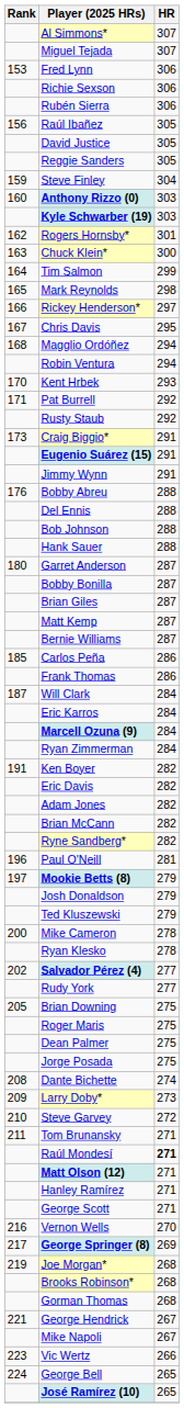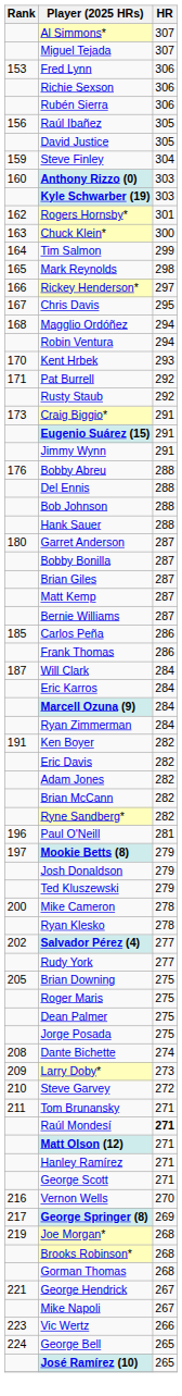 <table class="wikitable" style="float:left;">
 <tr style="white-space: nowrap;">
 <th>Rank</th>
 <th>Player (2025 HRs)</th>
 <th>HR</th>
 </tr>
 <tr>
 <td></td>
 <td style="background:#ffffbb;"><a href='#'>Al Simmons</a>*</td>
 <td>307</td>
 </tr>
 <tr>
 <td></td>
 <td><a href='#'>Miguel Tejada</a></td>
 <td>307</td>
 </tr>
 <tr>
 <td>153</td>
 <td><a href='#'>Fred Lynn</a></td>
 <td>306</td>
 </tr>
 <tr>
 <td></td>
 <td><a href='#'>Richie Sexson</a></td>
 <td>306</td>
 </tr>
 <tr>
 <td></td>
 <td><a href='#'>Rubén Sierra</a></td>
 <td>306</td>
 </tr>
 <tr>
 <td>156</td>
 <td><a href='#'>Raúl Ibañez</a></td>
 <td>305</td>
 </tr>
 <tr>
 <td></td>
 <td><a href='#'>David Justice</a></td>
-<td>305</td>
-</tr>
-<tr>
-<td></td>
-<td><a href='#'>Reggie Sanders</a></td>
 <td>305</td>
 </tr>
 <tr>
 <td>159</td>
 <td><a href='#'>Steve Finley</a></td>
 <td>304</td>
 </tr>
 <tr>
 <td>160</td>
 <td style="background:#cfecec;"><strong><a href='#'>Anthony Rizzo</a> (0)</strong></td>
 <td>303</td>
 </tr>
 <tr>
 <td></td>
 <td style="background:#cfecec;"><strong><a href='#'>Kyle Schwarber</a> (19)</strong></td>
 <td>303</td>
 </tr>
 <tr>
 <td>162</td>
 <td style="background:#ffffbb;"><a href='#'>Rogers Hornsby</a>*</td>
 <td>301</td>
 </tr>
 <tr>
 <td>163</td>
 <td style="background:#ffffbb;"><a href='#'>Chuck Klein</a>*</td>
 <td>300</td>
 </tr>
 <tr>
 <td>164</td>
 <td><a href='#'>Tim Salmon</a></td>
 <td>299</td>
 </tr>
 <tr>
 <td>165</td>
 <td><a href='#'>Mark Reynolds</a></td>
 <td>298</td>
 </tr>
 <tr>
 <td>166</td>
 <td style="background:#ffffbb;"><a href='#'>Rickey Henderson</a>*</td>
 <td>297</td>
 </tr>
 <tr>
 <td>167</td>
 <td><a href='#'>Chris Davis</a></td>
 <td>295</td>
 </tr>
 <tr>
 <td>168</td>
 <td><a href='#'>Magglio Ordóñez</a></td>
 <td>294</td>
 </tr>
 <tr>
 <td></td>
 <td><a href='#'>Robin Ventura</a></td>
 <td>294</td>
 </tr>
 <tr>
 <td>170</td>
 <td><a href='#'>Kent Hrbek</a></td>
 <td>293</td>
 </tr>
 <tr>
 <td>171</td>
 <td><a href='#'>Pat Burrell</a></td>
 <td>292</td>
 </tr>
 <tr>
 <td></td>
 <td><a href='#'>Rusty Staub</a></td>
 <td>292</td>
 </tr>
 <tr>
 <td>173</td>
 <td style="background:#ffffbb;"><a href='#'>Craig Biggio</a>*</td>
 <td>291</td>
 </tr>
 <tr>
 <td></td>
 <td style="background:#cfecec;"><strong><a href='#'>Eugenio Suárez</a> (15)</strong></td>
 <td>291</td>
 </tr>
 <tr>
 <td></td>
 <td><a href='#'>Jimmy Wynn</a></td>
 <td>291</td>
 </tr>
 <tr>
 <td>176</td>
 <td><a href='#'>Bobby Abreu</a></td>
 <td>288</td>
 </tr>
 <tr>
 <td></td>
 <td><a href='#'>Del Ennis</a></td>
 <td>288</td>
 </tr>
 <tr>
 <td></td>
 <td><a href='#'>Bob Johnson</a></td>
 <td>288</td>
 </tr>
 <tr>
 <td></td>
 <td><a href='#'>Hank Sauer</a></td>
 <td>288</td>
 </tr>
 <tr>
 <td>180</td>
 <td><a href='#'>Garret Anderson</a></td>
 <td>287</td>
 </tr>
 <tr>
 <td></td>
 <td><a href='#'>Bobby Bonilla</a></td>
 <td>287</td>
 </tr>
 <tr>
 <td></td>
 <td><a href='#'>Brian Giles</a></td>
 <td>287</td>
 </tr>
 <tr>
 <td></td>
 <td><a href='#'>Matt Kemp</a></td>
 <td>287</td>
 </tr>
 <tr>
 <td></td>
 <td><a href='#'>Bernie Williams</a></td>
 <td>287</td>
 </tr>
 <tr>
 <td>185</td>
 <td><a href='#'>Carlos Peña</a></td>
 <td>286</td>
 </tr>
 <tr>
 <td></td>
 <td><a href='#'>Frank Thomas</a></td>
 <td>286</td>
 </tr>
 <tr>
 <td>187</td>
 <td><a href='#'>Will Clark</a></td>
 <td>284</td>
 </tr>
 <tr>
 <td></td>
 <td><a href='#'>Eric Karros</a></td>
 <td>284</td>
 </tr>
 <tr>
 <td></td>
 <td style="background:#cfecec;"><strong><a href='#'>Marcell Ozuna</a> (9)</strong></td>
 <td>284</td>
 </tr>
 <tr>
 <td></td>
 <td><a href='#'>Ryan Zimmerman</a></td>
 <td>284</td>
 </tr>
 <tr>
 <td>191</td>
 <td><a href='#'>Ken Boyer</a></td>
 <td>282</td>
 </tr>
 <tr>
 <td></td>
 <td><a href='#'>Eric Davis</a></td>
 <td>282</td>
 </tr>
 <tr>
 <td></td>
 <td><a href='#'>Adam Jones</a></td>
 <td>282</td>
 </tr>
 <tr>
 <td></td>
 <td><a href='#'>Brian McCann</a></td>
 <td>282</td>
 </tr>
 <tr>
 <td></td>
 <td style="background:#ffffbb;"><a href='#'>Ryne Sandberg</a>*</td>
 <td>282</td>
 </tr>
 <tr>
 <td>196</td>
 <td><a href='#'>Paul O'Neill</a></td>
 <td>281</td>
 </tr>
 <tr>
 <td>197</td>
 <td style="background:#cfecec;"><strong><a href='#'>Mookie Betts</a> (8)</strong></td>
 <td>279</td>
 </tr>
 <tr>
 <td></td>
 <td><a href='#'>Josh Donaldson</a></td>
 <td>279</td>
 </tr>
 <tr>
 <td></td>
 <td><a href='#'>Ted Kluszewski</a></td>
 <td>279</td>
 </tr>
 <tr>
 <td>200</td>
 <td><a href='#'>Mike Cameron</a></td>
 <td>278</td>
 </tr>
 <tr>
 <td></td>
 <td><a href='#'>Ryan Klesko</a></td>
 <td>278</td>
 </tr>
 <tr>
 <td>202</td>
 <td style="background:#cfecec;"><strong><a href='#'>Salvador Pérez</a> (4)</strong></td>
 <td>277</td>
 </tr>
 <tr>
 <td></td>
 <td><a href='#'>Rudy York</a></td>
 <td>277</td>
 </tr>
 <tr>
 <td>205</td>
 <td><a href='#'>Brian Downing</a></td>
 <td>275</td>
 </tr>
 <tr>
 <td></td>
 <td><a href='#'>Roger Maris</a></td>
 <td>275</td>
 </tr>
 <tr>
 <td></td>
 <td><a href='#'>Dean Palmer</a></td>
 <td>275</td>
 </tr>
 <tr>
 <td></td>
 <td><a href='#'>Jorge Posada</a></td>
 <td>275</td>
 </tr>
 <tr>
 <td>208</td>
 <td><a href='#'>Dante Bichette</a></td>
 <td>274</td>
 </tr>
 <tr>
 <td>209</td>
 <td style="background:#ffffbb;"><a href='#'>Larry Doby</a>*</td>
 <td>273</td>
 </tr>
 <tr>
 <td>210</td>
 <td><a href='#'>Steve Garvey</a></td>
 <td>272</td>
 </tr>
 <tr>
 <td>211</td>
 <td><a href='#'>Tom Brunansky</a></td>
 <td>271</td>
 </tr>
 <tr>
 <td></td>
 <td><a href='#'>Raúl Mondesí</a></td>
 <td><strong>271</strong></td>
 </tr>
 <tr>
 <td></td>
 <td style="background:#cfecec;"><strong><a href='#'>Matt Olson</a> (12)</strong></td>
 <td>271</td>
 </tr>
 <tr>
 <td></td>
 <td><a href='#'>Hanley Ramírez</a></td>
 <td>271</td>
 </tr>
 <tr>
 <td></td>
 <td><a href='#'>George Scott</a></td>
 <td>271</td>
 </tr>
 <tr>
 <td>216</td>
 <td><a href='#'>Vernon Wells</a></td>
 <td>270</td>
 </tr>
 <tr>
 <td>217</td>
 <td style="background:#cfecec;"><strong><a href='#'>George Springer</a> (8)</strong></td>
 <td>269</td>
 </tr>
 <tr>
 <td>219</td>
 <td style="background:#ffffbb;"><a href='#'>Joe Morgan</a>*</td>
 <td>268</td>
 </tr>
 <tr>
 <td></td>
 <td style="background:#ffffbb;"><a href='#'>Brooks Robinson</a>*</td>
 <td>268</td>
 </tr>
 <tr>
 <td></td>
 <td><a href='#'>Gorman Thomas</a></td>
 <td>268</td>
 </tr>
 <tr>
 <td>221</td>
 <td><a href='#'>George Hendrick</a></td>
 <td>267</td>
 </tr>
 <tr>
 <td></td>
 <td><a href='#'>Mike Napoli</a></td>
 <td>267</td>
 </tr>
 <tr>
 <td>223</td>
 <td><a href='#'>Vic Wertz</a></td>
 <td>266</td>
 </tr>
 <tr>
 <td>224</td>
 <td><a href='#'>George Bell</a></td>
 <td>265</td>
 </tr>
 <tr>
 <td></td>
 <td style="background:#cfecec;"><strong><a href='#'>José Ramírez</a> (10)</strong></td>
 <td>265</td>
 </tr>
 <tr>
 </tr>
 </table>
